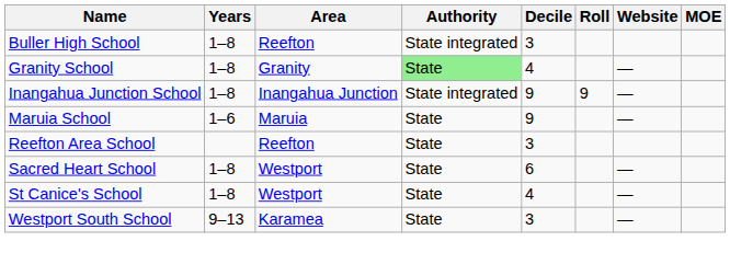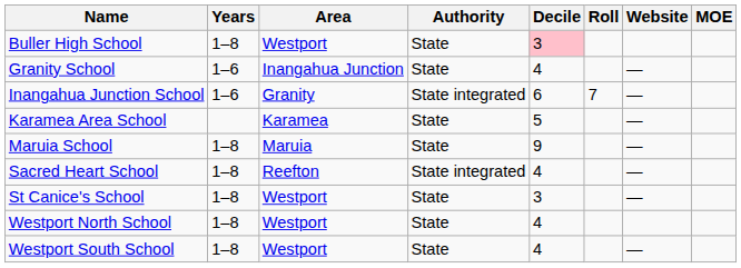 <table class="wikitable sortable">
 <tr>
 <th>Name</th>
 <th>Years</th>
 <th>Area</th>
 <th>Authority</th>
 <th>Decile</th>
 <th>Roll</th>
 <th>Website</th>
 <th>MOE</th>
 </tr>
 <tr>
 <td><a href='#'>Buller High School</a></td>
 <td>1–8</td>
-<td><a href='#'>Reefton</a></td>
-<td>State integrated</td>
-<td>3</td>
+<td><a href='#'>Westport</a></td>
+<td>State</td>
+<td style="background: pink;">3</td>
 <td></td>
 <td></td>
 <td></td>
 </tr>
 <tr>
 <td><a href='#'>Granity School</a></td>
-<td>1–8</td>
-<td><a href='#'>Granity</a></td>
-<td style="background: lightgreen;">State</td>
+<td>1–6</td>
+<td><a href='#'>Inangahua Junction</a></td>
+<td>State</td>
 <td>4</td>
 <td></td>
 <td>—</td>
 <td></td>
 </tr>
 <tr>
 <td><a href='#'>Inangahua Junction School</a></td>
-<td>1–8</td>
-<td><a href='#'>Inangahua Junction</a></td>
+<td>1–6</td>
+<td><a href='#'>Granity</a></td>
 <td>State integrated</td>
-<td>9</td>
-<td>9</td>
+<td>6</td>
+<td>7</td>
+<td>—</td>
+<td></td>
+</tr>
+<tr>
+<td><a href='#'>Karamea Area School</a></td>
+<td></td>
+<td><a href='#'>Karamea</a></td>
+<td>State</td>
+<td>5</td>
+<td></td>
 <td>—</td>
 <td></td>
 </tr>
 <tr>
 <td><a href='#'>Maruia School</a></td>
-<td>1–6</td>
+<td>1–8</td>
 <td><a href='#'>Maruia</a></td>
 <td>State</td>
 <td>9</td>
 <td></td>
 <td>—</td>
 <td></td>
 </tr>
 <tr>
-<td><a href='#'>Reefton Area School</a></td>
-<td></td>
-<td><a href='#'>Reefton</a></td>
-<td>State</td>
-<td>3</td>
-<td></td>
-<td></td>
-<td></td>
-</tr>
-<tr>
 <td><a href='#'>Sacred Heart School</a></td>
 <td>1–8</td>
-<td><a href='#'>Westport</a></td>
-<td>State</td>
-<td>6</td>
+<td><a href='#'>Reefton</a></td>
+<td>State integrated</td>
+<td>4</td>
 <td></td>
 <td>—</td>
 <td></td>
 </tr>
 <tr>
 <td><a href='#'>St Canice's School</a></td>
 <td>1–8</td>
 <td><a href='#'>Westport</a></td>
 <td>State</td>
+<td>3</td>
+<td></td>
+<td>—</td>
+<td></td>
+</tr>
+<tr>
+<td><a href='#'>Westport North School</a></td>
+<td>1–8</td>
+<td><a href='#'>Westport</a></td>
+<td>State</td>
+<td>4</td>
+<td></td>
+<td></td>
+<td></td>
+</tr>
+<tr>
+<td><a href='#'>Westport South School</a></td>
+<td>1–8</td>
+<td><a href='#'>Westport</a></td>
+<td>State</td>
 <td>4</td>
 <td></td>
 <td>—</td>
 <td></td>
 </tr>
-<tr>
-<td><a href='#'>Westport South School</a></td>
-<td>9–13</td>
-<td><a href='#'>Karamea</a></td>
-<td>State</td>
-<td>3</td>
-<td></td>
-<td>—</td>
-<td></td>
-</tr>
 </table>
